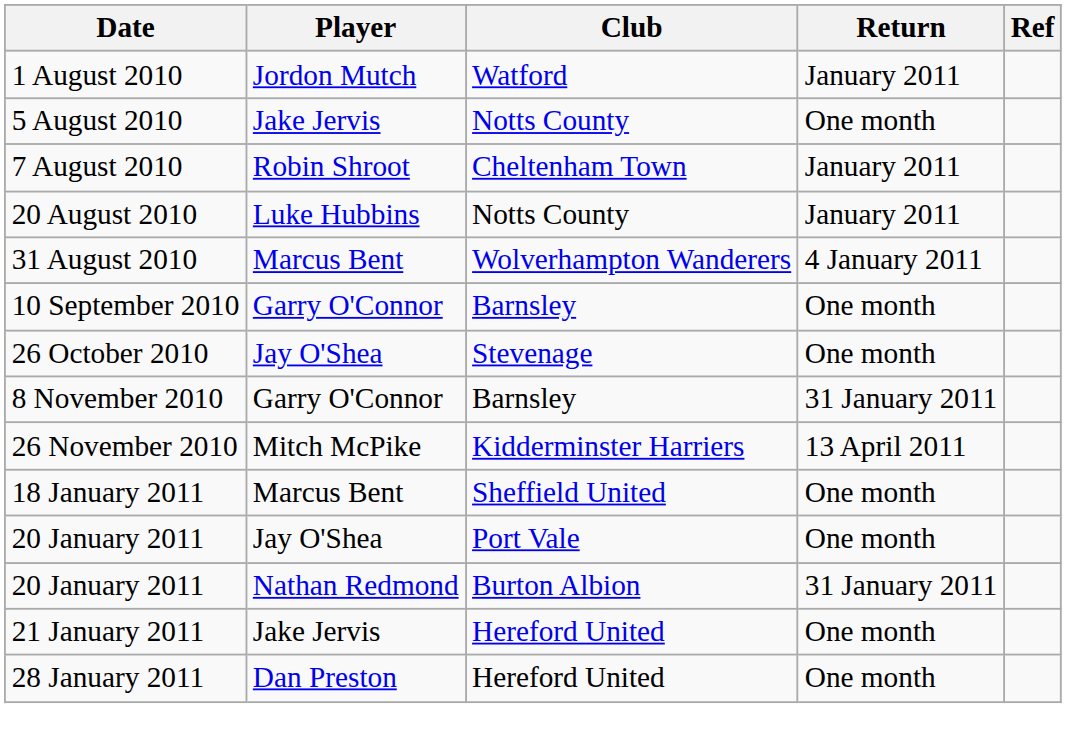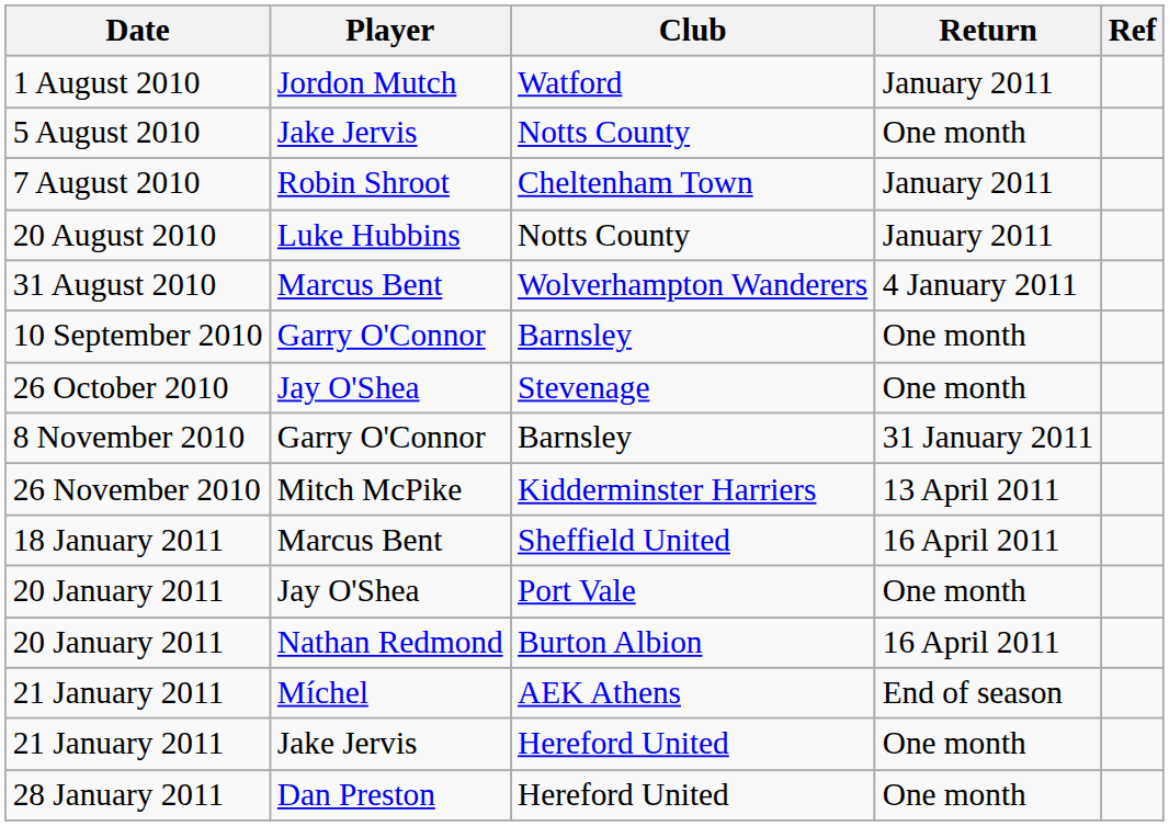 <table class="wikitable">
 <tr>
 <th>Date</th>
 <th>Player</th>
 <th>Club</th>
 <th>Return</th>
 <th>Ref</th>
 </tr>
 <tr>
 <td>1 August 2010</td>
 <td><a href='#'>Jordon Mutch</a></td>
 <td><a href='#'>Watford</a></td>
 <td>January 2011</td>
 <td style=text-align:center></td>
 </tr>
 <tr>
 <td>5 August 2010</td>
 <td><a href='#'>Jake Jervis</a></td>
 <td><a href='#'>Notts County</a></td>
 <td>One month</td>
 <td style=text-align:center></td>
 </tr>
 <tr>
 <td>7 August 2010</td>
 <td><a href='#'>Robin Shroot</a></td>
 <td><a href='#'>Cheltenham Town</a></td>
 <td>January 2011</td>
 <td style=text-align:center></td>
 </tr>
 <tr>
 <td>20 August 2010</td>
 <td><a href='#'>Luke Hubbins</a></td>
 <td>Notts County</td>
 <td>January 2011</td>
 <td style=text-align:center></td>
 </tr>
 <tr>
 <td>31 August 2010</td>
 <td><a href='#'>Marcus Bent</a></td>
 <td><a href='#'>Wolverhampton Wanderers</a></td>
 <td>4 January 2011</td>
 <td style=text-align:center></td>
 </tr>
 <tr>
 <td>10 September 2010</td>
 <td><a href='#'>Garry O'Connor</a></td>
 <td><a href='#'>Barnsley</a></td>
 <td>One month</td>
 <td style=text-align:center></td>
 </tr>
 <tr>
 <td>26 October 2010</td>
 <td><a href='#'>Jay O'Shea</a></td>
 <td><a href='#'>Stevenage</a></td>
 <td>One month</td>
 <td style=text-align:center></td>
 </tr>
 <tr>
 <td>8 November 2010</td>
 <td>Garry O'Connor</td>
 <td>Barnsley</td>
 <td>31 January 2011</td>
 <td style=text-align:center></td>
 </tr>
 <tr>
 <td>26 November 2010</td>
 <td>Mitch McPike</td>
 <td><a href='#'>Kidderminster Harriers</a></td>
 <td>13 April 2011</td>
 <td style=text-align:center></td>
 </tr>
 <tr>
 <td>18 January 2011</td>
 <td>Marcus Bent</td>
 <td><a href='#'>Sheffield United</a></td>
-<td>One month</td>
+<td>16 April 2011</td>
 <td style=text-align:center></td>
 </tr>
 <tr>
 <td>20 January 2011</td>
 <td>Jay O'Shea</td>
 <td><a href='#'>Port Vale</a></td>
 <td>One month</td>
 <td style=text-align:center></td>
 </tr>
 <tr>
 <td>20 January 2011</td>
 <td><a href='#'>Nathan Redmond</a></td>
 <td><a href='#'>Burton Albion</a></td>
-<td>31 January 2011</td>
+<td>16 April 2011</td>
+<td style=text-align:center></td>
+</tr>
+<tr>
+<td>21 January 2011</td>
+<td><a href='#'>Míchel</a></td>
+<td><a href='#'>AEK Athens</a></td>
+<td>End of season</td>
 <td style=text-align:center></td>
 </tr>
 <tr>
 <td>21 January 2011</td>
 <td>Jake Jervis</td>
 <td><a href='#'>Hereford United</a></td>
 <td>One month</td>
 <td style=text-align:center></td>
 </tr>
 <tr>
 <td>28 January 2011</td>
 <td><a href='#'>Dan Preston</a></td>
 <td>Hereford United</td>
 <td>One month</td>
 <td style=text-align:center></td>
 </tr>
 </table>
